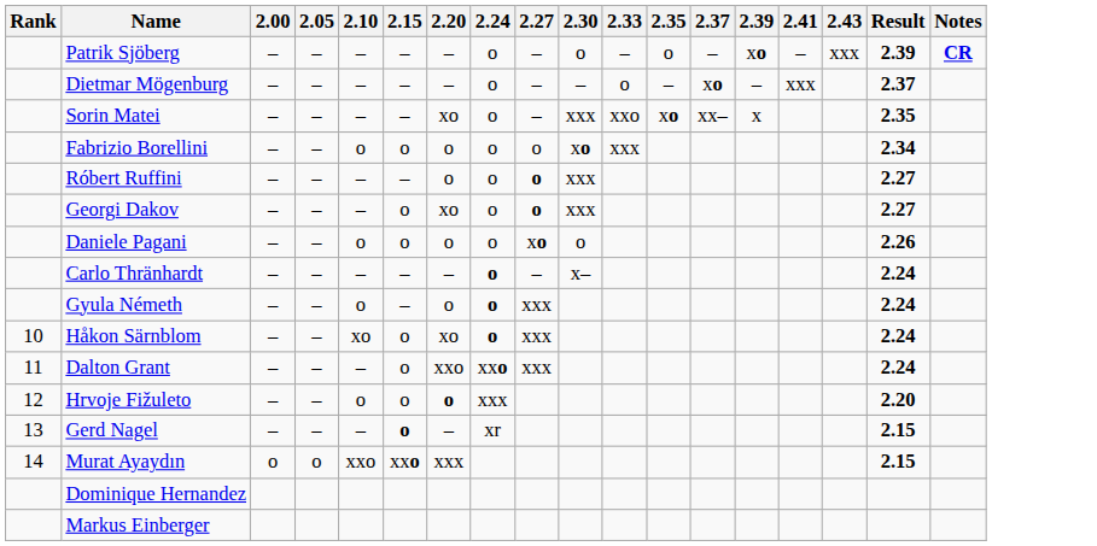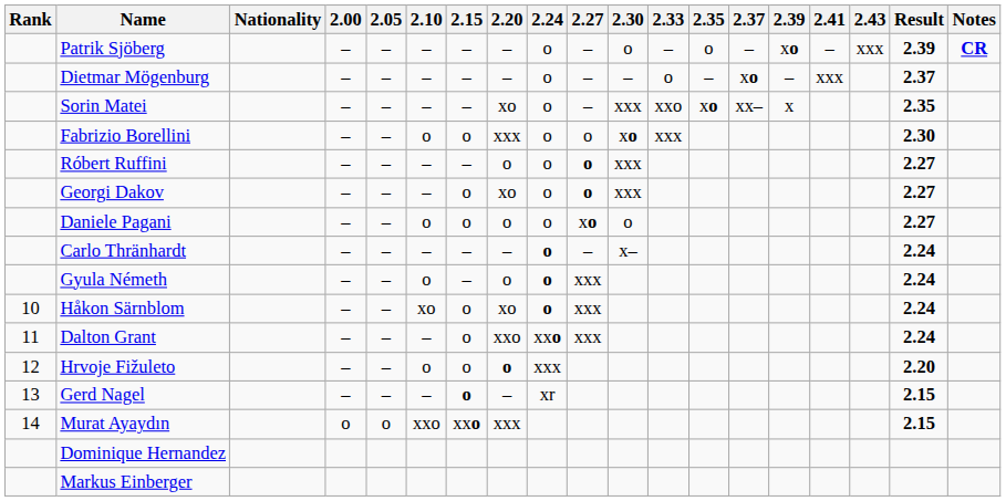 <table class="wikitable sortable" style="text-align:center">
 <tr>
 <th>Rank</th>
 <th>Name</th>
+<th>Nationality</th>
 <th>2.00</th>
 <th>2.05</th>
 <th>2.10</th>
 <th>2.15</th>
 <th>2.20</th>
 <th>2.24</th>
 <th>2.27</th>
 <th>2.30</th>
 <th>2.33</th>
 <th>2.35</th>
 <th>2.37</th>
 <th>2.39</th>
 <th>2.41</th>
 <th>2.43</th>
 <th>Result</th>
 <th>Notes</th>
 </tr>
 <tr>
 <td></td>
 <td align="left"><a href='#'>Patrik Sjöberg</a></td>
+<td align=left></td>
 <td>–</td>
 <td>–</td>
 <td>–</td>
 <td>–</td>
 <td>–</td>
 <td>o</td>
 <td>–</td>
 <td>o</td>
 <td>–</td>
 <td>o</td>
 <td>–</td>
 <td>x<strong>o</strong></td>
 <td>–</td>
 <td>xxx</td>
 <td><strong>2.39</strong></td>
 <td><strong><a href='#'>CR</a></strong></td>
 </tr>
 <tr>
 <td></td>
 <td align="left"><a href='#'>Dietmar Mögenburg</a></td>
+<td align=left></td>
 <td>–</td>
 <td>–</td>
 <td>–</td>
 <td>–</td>
 <td>–</td>
 <td>o</td>
 <td>–</td>
 <td>–</td>
 <td>o</td>
 <td>–</td>
 <td>x<strong>o</strong></td>
 <td>–</td>
 <td>xxx</td>
 <td></td>
 <td><strong>2.37</strong></td>
 <td></td>
 </tr>
 <tr>
 <td></td>
 <td align="left"><a href='#'>Sorin Matei</a></td>
+<td align=left></td>
 <td>–</td>
 <td>–</td>
 <td>–</td>
 <td>–</td>
 <td>xo</td>
 <td>o</td>
 <td>–</td>
 <td>xxx</td>
 <td>xxo</td>
 <td>x<strong>o</strong></td>
 <td>xx–</td>
 <td>x</td>
 <td></td>
 <td></td>
 <td><strong>2.35</strong></td>
 <td></td>
 </tr>
 <tr>
 <td></td>
 <td align="left"><a href='#'>Fabrizio Borellini</a></td>
+<td align=left></td>
 <td>–</td>
 <td>–</td>
 <td>o</td>
 <td>o</td>
-<td>o</td>
+<td>xxx</td>
 <td>o</td>
 <td>o</td>
 <td>x<strong>o</strong></td>
 <td>xxx</td>
 <td></td>
 <td></td>
 <td></td>
 <td></td>
 <td></td>
-<td><strong>2.34</strong></td>
+<td><strong>2.30</strong></td>
 <td></td>
 </tr>
 <tr>
 <td></td>
 <td align="left"><a href='#'>Róbert Ruffini</a></td>
+<td align=left></td>
 <td>–</td>
 <td>–</td>
 <td>–</td>
 <td>–</td>
 <td>o</td>
 <td>o</td>
 <td><strong>o</strong></td>
 <td>xxx</td>
 <td></td>
 <td></td>
 <td></td>
 <td></td>
 <td></td>
 <td></td>
 <td><strong>2.27</strong></td>
 <td></td>
 </tr>
 <tr>
 <td></td>
 <td align="left"><a href='#'>Georgi Dakov</a></td>
+<td align=left></td>
 <td>–</td>
 <td>–</td>
 <td>–</td>
 <td>o</td>
 <td>xo</td>
 <td>o</td>
 <td><strong>o</strong></td>
 <td>xxx</td>
 <td></td>
 <td></td>
 <td></td>
 <td></td>
 <td></td>
 <td></td>
 <td><strong>2.27</strong></td>
 <td></td>
 </tr>
 <tr>
 <td></td>
 <td align="left"><a href='#'>Daniele Pagani</a></td>
+<td align=left></td>
 <td>–</td>
 <td>–</td>
 <td>o</td>
 <td>o</td>
 <td>o</td>
 <td>o</td>
 <td>x<strong>o</strong></td>
 <td>o</td>
 <td></td>
 <td></td>
 <td></td>
 <td></td>
 <td></td>
 <td></td>
-<td><strong>2.26</strong></td>
+<td><strong>2.27</strong></td>
 <td></td>
 </tr>
 <tr>
 <td></td>
 <td align="left"><a href='#'>Carlo Thränhardt</a></td>
+<td align=left></td>
 <td>–</td>
 <td>–</td>
 <td>–</td>
 <td>–</td>
 <td>–</td>
 <td><strong>o</strong></td>
 <td>–</td>
 <td>x–</td>
 <td></td>
 <td></td>
 <td></td>
 <td></td>
 <td></td>
 <td></td>
 <td><strong>2.24</strong></td>
 <td></td>
 </tr>
 <tr>
 <td></td>
 <td align="left"><a href='#'>Gyula Németh</a></td>
+<td align=left></td>
 <td>–</td>
 <td>–</td>
 <td>o</td>
 <td>–</td>
 <td>o</td>
 <td><strong>o</strong></td>
 <td>xxx</td>
 <td></td>
 <td></td>
 <td></td>
 <td></td>
 <td></td>
 <td></td>
 <td></td>
 <td><strong>2.24</strong></td>
 <td></td>
 </tr>
 <tr>
 <td>10</td>
 <td align="left"><a href='#'>Håkon Särnblom</a></td>
+<td align=left></td>
 <td>–</td>
 <td>–</td>
 <td>xo</td>
 <td>o</td>
 <td>xo</td>
 <td><strong>o</strong></td>
 <td>xxx</td>
 <td></td>
 <td></td>
 <td></td>
 <td></td>
 <td></td>
 <td></td>
 <td></td>
 <td><strong>2.24</strong></td>
 <td></td>
 </tr>
 <tr>
 <td>11</td>
 <td align="left"><a href='#'>Dalton Grant</a></td>
+<td align=left></td>
 <td>–</td>
 <td>–</td>
 <td>–</td>
 <td>o</td>
 <td>xxo</td>
 <td>xx<strong>o</strong></td>
 <td>xxx</td>
 <td></td>
 <td></td>
 <td></td>
 <td></td>
 <td></td>
 <td></td>
 <td></td>
 <td><strong>2.24</strong></td>
 <td></td>
 </tr>
 <tr>
 <td>12</td>
 <td align="left"><a href='#'>Hrvoje Fižuleto</a></td>
+<td align=left></td>
 <td>–</td>
 <td>–</td>
 <td>o</td>
 <td>o</td>
 <td><strong>o</strong></td>
 <td>xxx</td>
 <td></td>
 <td></td>
 <td></td>
 <td></td>
 <td></td>
 <td></td>
 <td></td>
 <td></td>
 <td><strong>2.20</strong></td>
 <td></td>
 </tr>
 <tr>
 <td>13</td>
 <td align="left"><a href='#'>Gerd Nagel</a></td>
+<td align=left></td>
 <td>–</td>
 <td>–</td>
 <td>–</td>
 <td><strong>o</strong></td>
 <td>–</td>
 <td>xr</td>
 <td></td>
 <td></td>
 <td></td>
 <td></td>
 <td></td>
 <td></td>
 <td></td>
 <td></td>
 <td><strong>2.15</strong></td>
 <td></td>
 </tr>
 <tr>
 <td>14</td>
 <td align="left"><a href='#'>Murat Ayaydın</a></td>
+<td align=left></td>
 <td>o</td>
 <td>o</td>
 <td>xxo</td>
 <td>xx<strong>o</strong></td>
 <td>xxx</td>
 <td></td>
 <td></td>
 <td></td>
 <td></td>
 <td></td>
 <td></td>
 <td></td>
 <td></td>
 <td></td>
 <td><strong>2.15</strong></td>
 <td></td>
 </tr>
 <tr>
 <td></td>
 <td align="left"><a href='#'>Dominique Hernandez</a></td>
+<td align=left></td>
 <td></td>
 <td></td>
 <td></td>
 <td></td>
 <td></td>
 <td></td>
 <td></td>
 <td></td>
 <td></td>
 <td></td>
 <td></td>
 <td></td>
 <td></td>
 <td></td>
 <td><strong></strong></td>
 <td></td>
 </tr>
 <tr>
 <td></td>
 <td align="left"><a href='#'>Markus Einberger</a></td>
+<td align=left></td>
 <td></td>
 <td></td>
 <td></td>
 <td></td>
 <td></td>
 <td></td>
 <td></td>
 <td></td>
 <td></td>
 <td></td>
 <td></td>
 <td></td>
 <td></td>
 <td></td>
 <td><strong></strong></td>
 <td></td>
 </tr>
 </table>
